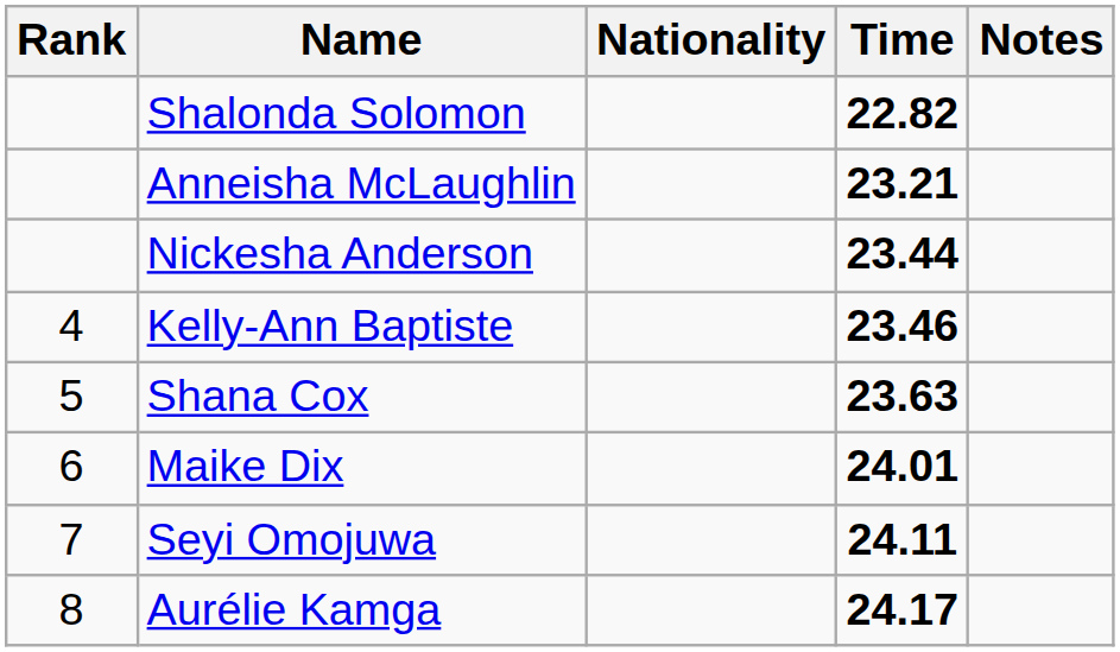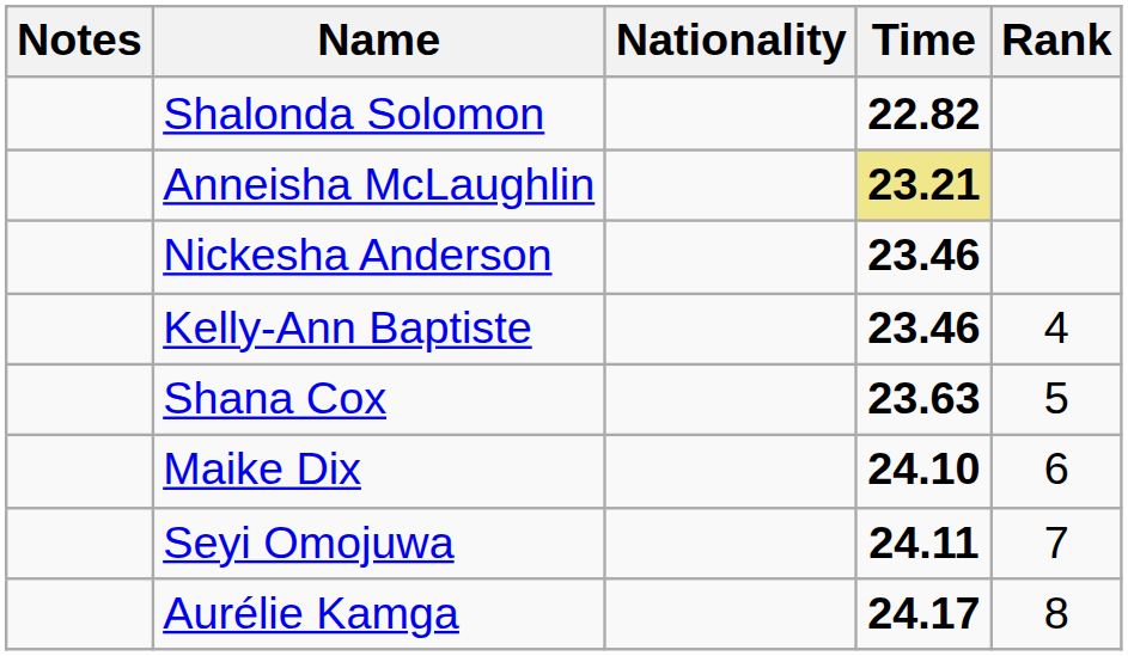 <table class="wikitable sortable" style="text-align:center">
 <tr>
-<th>Rank</th>
+<th>Notes</th>
 <th>Name</th>
 <th>Nationality</th>
 <th>Time</th>
-<th>Notes</th>
+<th>Rank</th>
 </tr>
 <tr>
 <td></td>
 <td align=left><a href='#'>Shalonda Solomon</a></td>
 <td align=left></td>
 <td><strong>22.82</strong></td>
 <td></td>
 </tr>
 <tr>
 <td></td>
 <td align=left><a href='#'>Anneisha McLaughlin</a></td>
 <td align=left></td>
-<td><strong>23.21</strong></td>
+<td style="background: khaki;"><strong>23.21</strong></td>
 <td></td>
 </tr>
 <tr>
 <td></td>
 <td align=left><a href='#'>Nickesha Anderson</a></td>
 <td align=left></td>
-<td><strong>23.44</strong></td>
-<td></td>
-</tr>
-<tr>
-<td>4</td>
-<td align=left><a href='#'>Kelly-Ann Baptiste</a></td>
-<td align=left></td>
 <td><strong>23.46</strong></td>
 <td></td>
 </tr>
 <tr>
-<td>5</td>
+<td></td>
+<td align=left><a href='#'>Kelly-Ann Baptiste</a></td>
+<td align=left></td>
+<td><strong>23.46</strong></td>
+<td>4</td>
+</tr>
+<tr>
+<td></td>
 <td align=left><a href='#'>Shana Cox</a></td>
 <td align=left></td>
 <td><strong>23.63</strong></td>
-<td></td>
+<td>5</td>
 </tr>
 <tr>
-<td>6</td>
+<td></td>
 <td align=left><a href='#'>Maike Dix</a></td>
 <td align=left></td>
-<td><strong>24.01</strong></td>
-<td></td>
+<td><strong>24.10</strong></td>
+<td>6</td>
 </tr>
 <tr>
-<td>7</td>
+<td></td>
 <td align=left><a href='#'>Seyi Omojuwa</a></td>
 <td align=left></td>
 <td><strong>24.11</strong></td>
-<td></td>
+<td>7</td>
 </tr>
 <tr>
-<td>8</td>
+<td></td>
 <td align=left><a href='#'>Aurélie Kamga</a></td>
 <td align=left></td>
 <td><strong>24.17</strong></td>
-<td></td>
+<td>8</td>
 </tr>
 </table>
